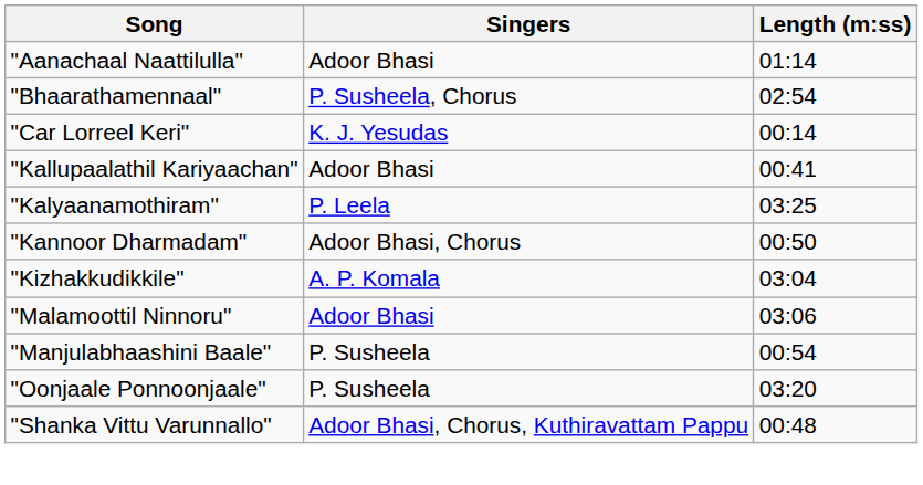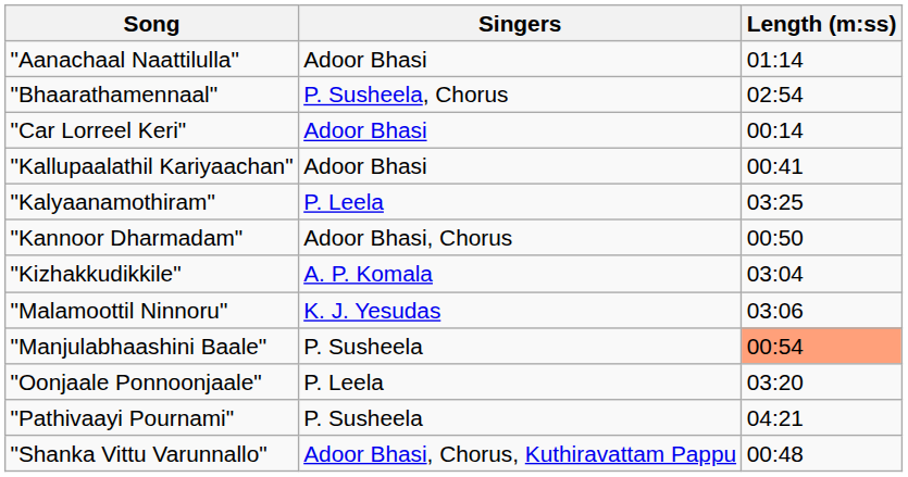 <table class="wikitable" style="font-size:95%;">
 <tr>
 <th>Song</th>
 <th>Singers</th>
 <th>Length (m:ss)</th>
 </tr>
 <tr>
 <td>"Aanachaal Naattilulla"</td>
 <td>Adoor Bhasi</td>
 <td>01:14</td>
 </tr>
 <tr>
 <td>"Bhaarathamennaal"</td>
 <td><a href='#'>P. Susheela</a>, Chorus</td>
 <td>02:54</td>
 </tr>
 <tr>
 <td>"Car Lorreel Keri"</td>
-<td><a href='#'>K. J. Yesudas</a></td>
+<td><a href='#'>Adoor Bhasi</a></td>
 <td>00:14</td>
 </tr>
 <tr>
 <td>"Kallupaalathil Kariyaachan"</td>
 <td>Adoor Bhasi</td>
 <td>00:41</td>
 </tr>
 <tr>
 <td>"Kalyaanamothiram"</td>
 <td><a href='#'>P. Leela</a></td>
 <td>03:25</td>
 </tr>
 <tr>
 <td>"Kannoor Dharmadam"</td>
 <td>Adoor Bhasi, Chorus</td>
 <td>00:50</td>
 </tr>
 <tr>
 <td>"Kizhakkudikkile"</td>
 <td><a href='#'>A. P. Komala</a></td>
 <td>03:04</td>
 </tr>
 <tr>
 <td>"Malamoottil Ninnoru"</td>
-<td><a href='#'>Adoor Bhasi</a></td>
+<td><a href='#'>K. J. Yesudas</a></td>
 <td>03:06</td>
 </tr>
 <tr>
 <td>"Manjulabhaashini Baale"</td>
 <td>P. Susheela</td>
-<td>00:54</td>
+<td style="background: lightsalmon;">00:54</td>
 </tr>
 <tr>
 <td>"Oonjaale Ponnoonjaale"</td>
+<td>P. Leela</td>
+<td>03:20</td>
+</tr>
+<tr>
+<td>"Pathivaayi Pournami"</td>
 <td>P. Susheela</td>
-<td>03:20</td>
+<td>04:21</td>
 </tr>
 <tr>
 <td>"Shanka Vittu Varunnallo"</td>
 <td><a href='#'>Adoor Bhasi</a>, Chorus, <a href='#'>Kuthiravattam Pappu</a></td>
 <td>00:48</td>
 </tr>
 </table>
